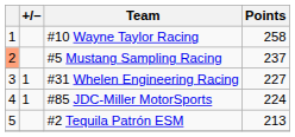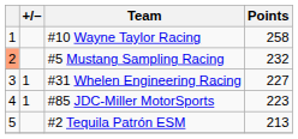 <table class="wikitable" style="font-size: 95%;">
 <tr>
 <th scope="col"></th>
 <th scope="col">+/–</th>
 <th scope="col">Team</th>
 <th scope="col">Points</th>
 </tr>
 <tr>
 <td align=center>1</td>
 <td align="left"></td>
 <td> #10 <a href='#'>Wayne Taylor Racing</a></td>
 <td align=right>258</td>
 </tr>
 <tr>
 <td align=center style="background: lightsalmon;">2</td>
 <td align="left"></td>
 <td> #5 <a href='#'>Mustang Sampling Racing</a></td>
-<td align=right>237</td>
+<td align=right>232</td>
 </tr>
 <tr>
 <td align=center>3</td>
 <td align="left"> 1</td>
 <td> #31 <a href='#'>Whelen Engineering Racing</a></td>
 <td align=right>227</td>
 </tr>
 <tr>
 <td align=center>4</td>
 <td align="left"> 1</td>
 <td> #85 <a href='#'>JDC-Miller MotorSports</a></td>
-<td align=right>224</td>
+<td align=right>223</td>
 </tr>
 <tr>
 <td align=center>5</td>
 <td align="left"></td>
 <td>  #2 <a href='#'>Tequila Patrón ESM</a></td>
 <td align=right>213</td>
 </tr>
 <tr>
 </tr>
 </table>
